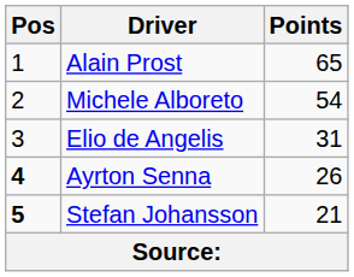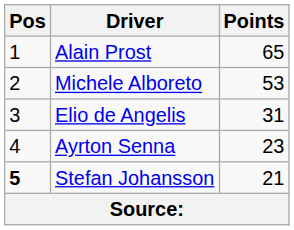 <table class="wikitable" style="font-size: 95%;">
 <tr>
 <th>Pos</th>
 <th>Driver</th>
 <th>Points</th>
 </tr>
 <tr>
 <td>1</td>
 <td> <a href='#'>Alain Prost</a></td>
 <td align="right">65</td>
 </tr>
 <tr>
 <td>2</td>
 <td> <a href='#'>Michele Alboreto</a></td>
-<td align="right">54</td>
+<td align="right">53</td>
 </tr>
 <tr>
 <td>3</td>
 <td> <a href='#'>Elio de Angelis</a></td>
 <td align="right">31</td>
 </tr>
 <tr>
-<td><strong>4</strong></td>
+<td>4</td>
 <td> <a href='#'>Ayrton Senna</a></td>
-<td align="right">26</td>
+<td align="right">23</td>
 </tr>
 <tr>
 <td><strong>5</strong></td>
 <td> <a href='#'>Stefan Johansson</a></td>
 <td align="right">21</td>
 </tr>
 <tr>
 <th colspan=4>Source: </th>
 </tr>
 </table>
